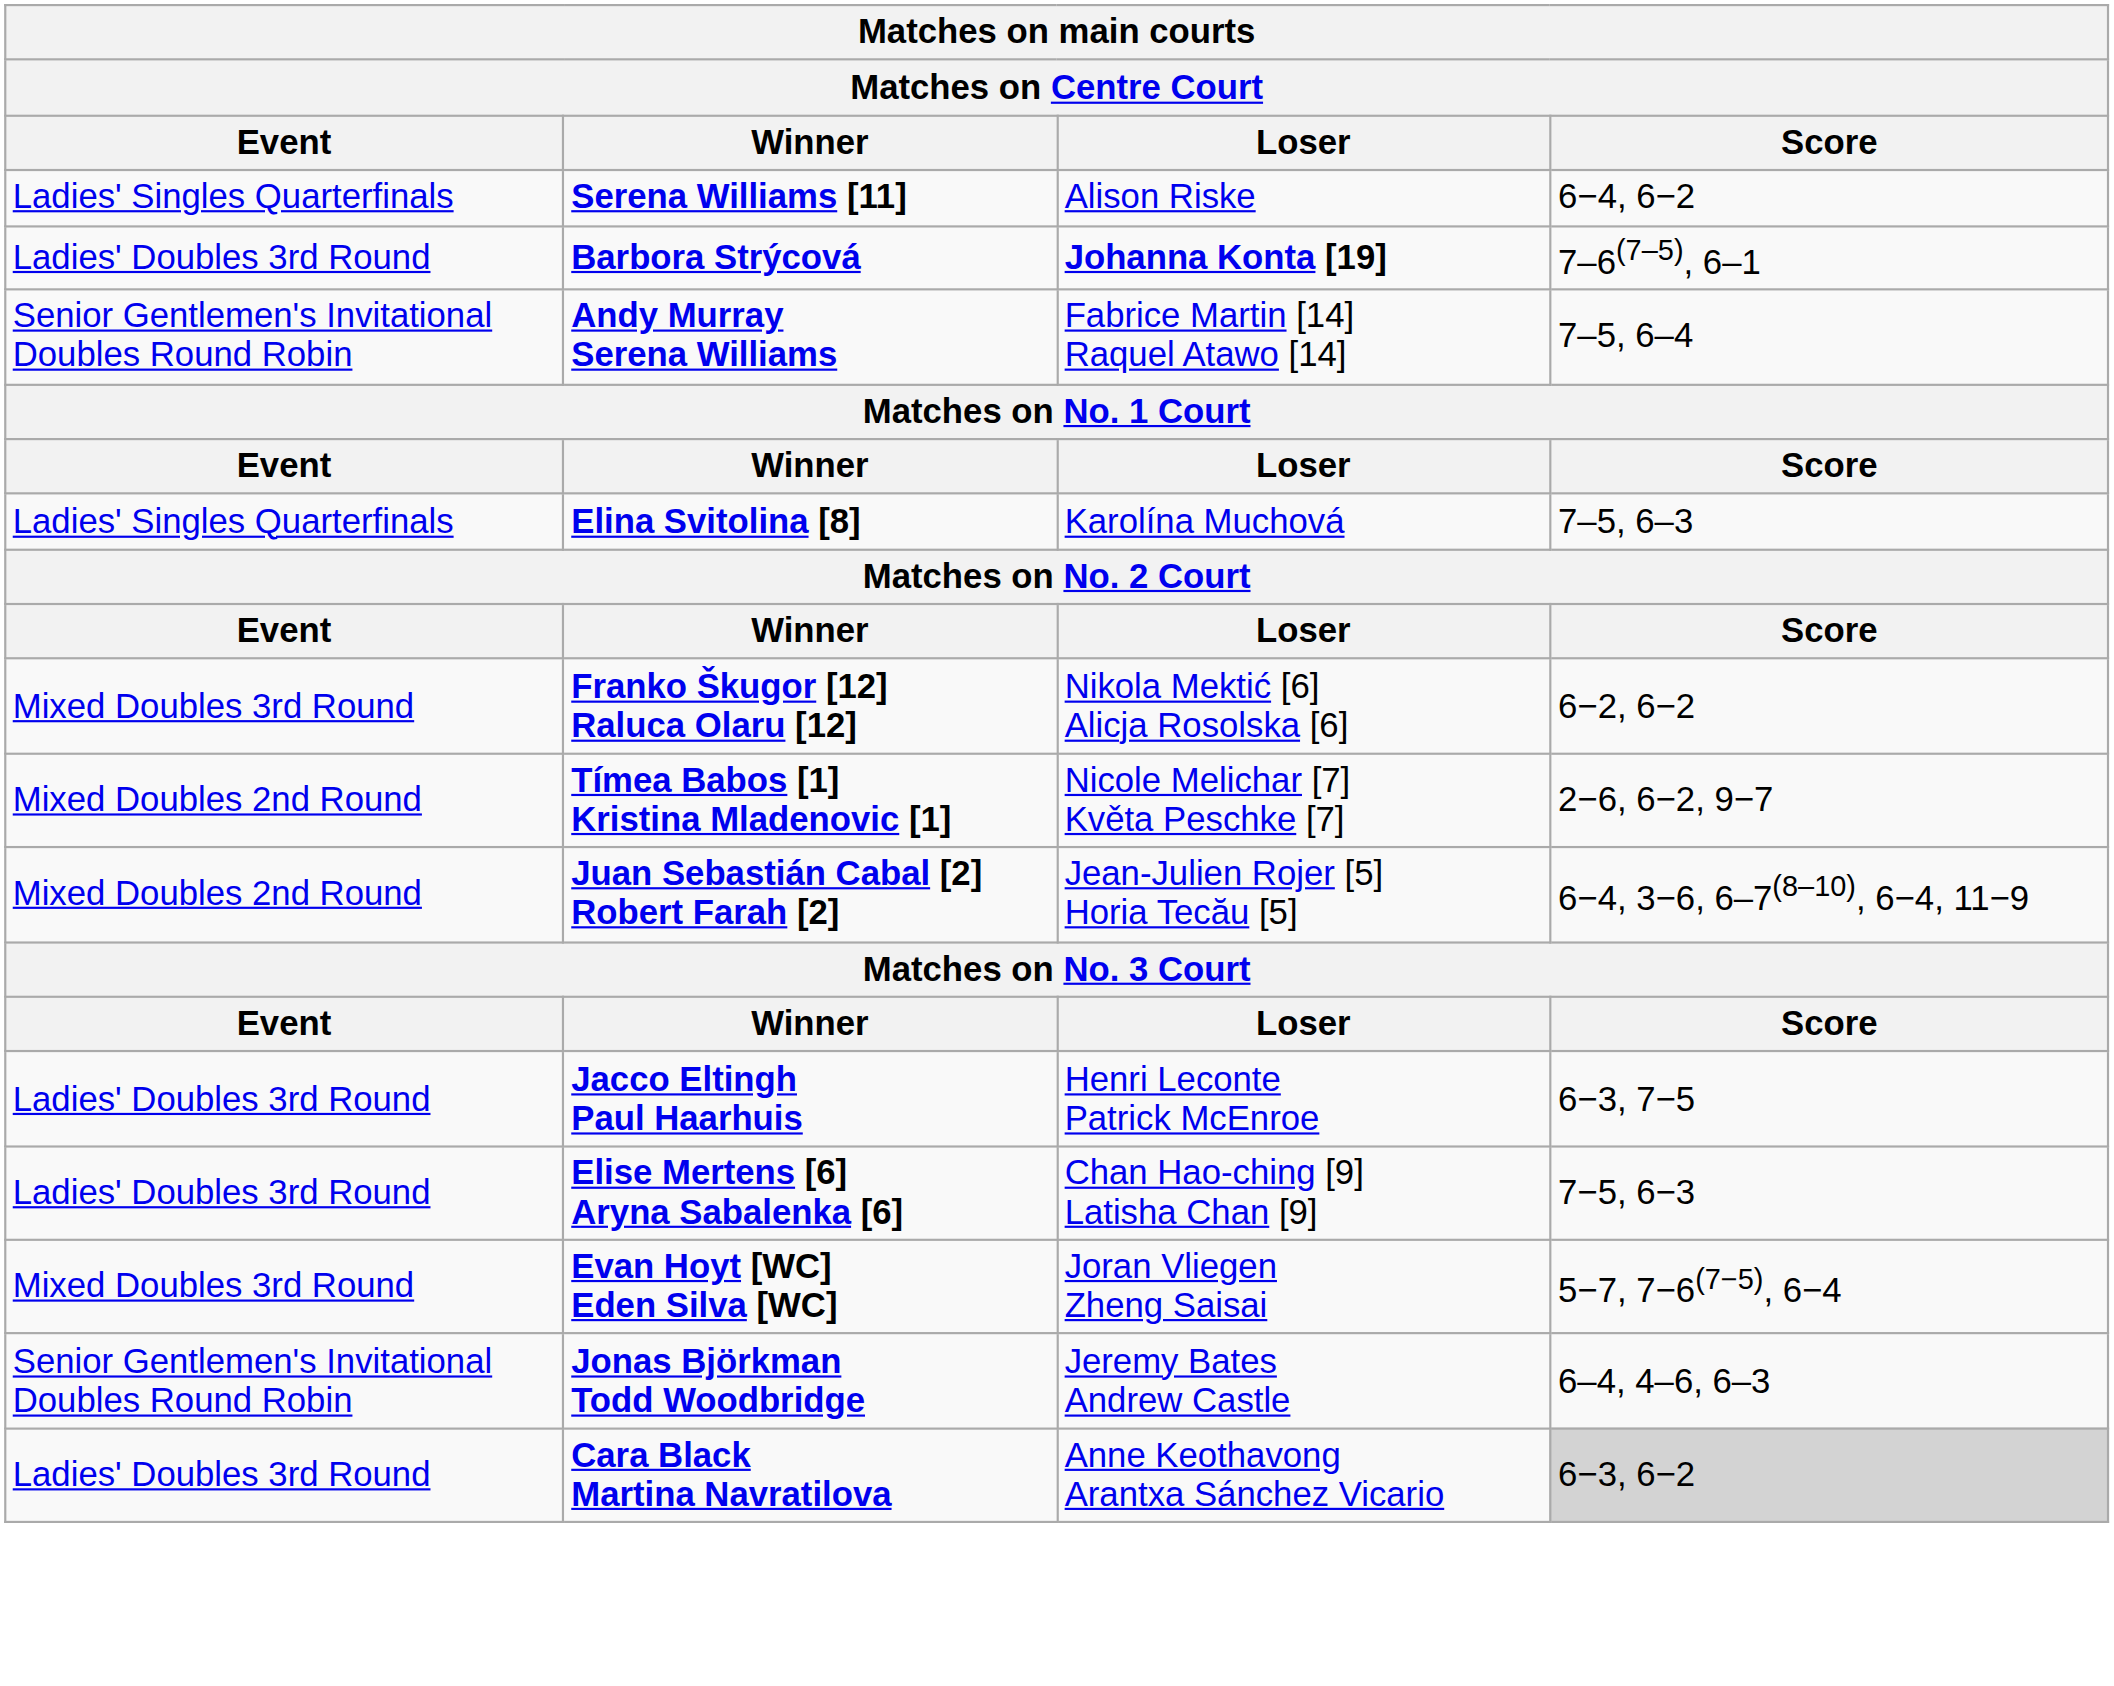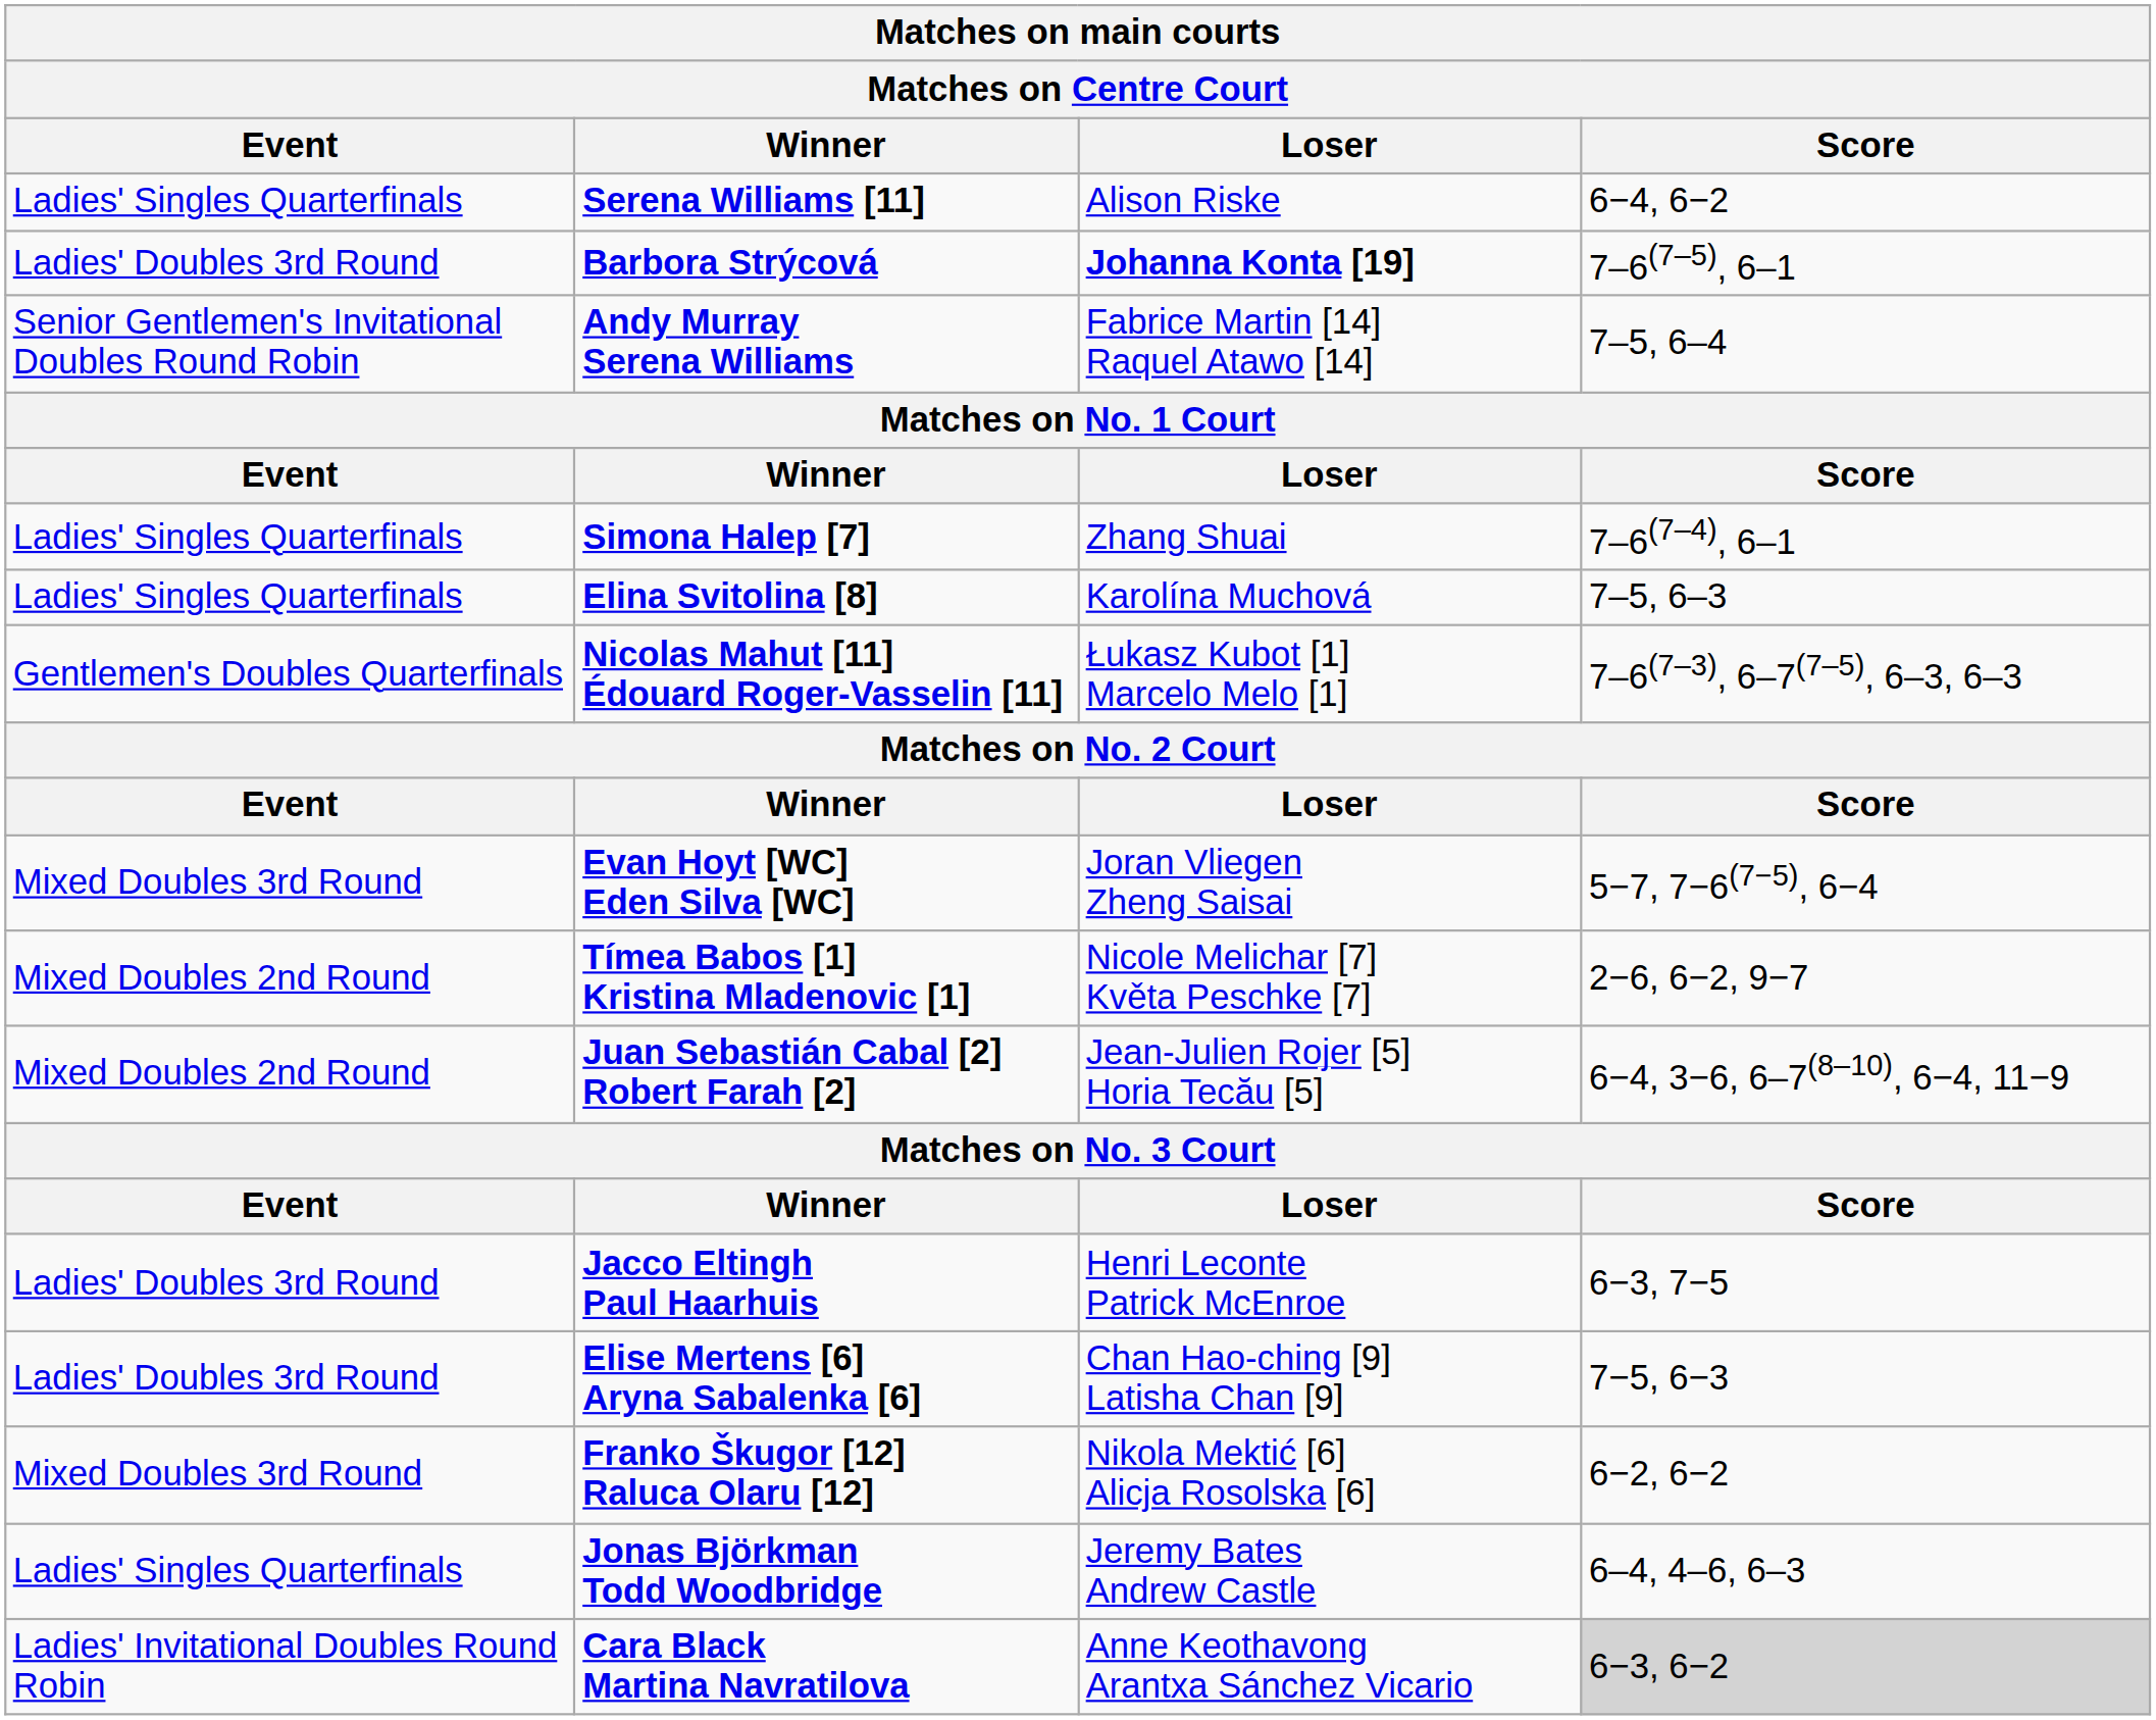 <table class="wikitable collapsible uncollapsed" style="margin:auto;">
 <tr>
 <th colspan="4" style="white-space:nowrap;">Matches on main courts</th>
 </tr>
 <tr>
 <th colspan="4">Matches on <a href='#'>Centre Court</a></th>
 </tr>
 <tr>
 <th width=250>Event</th>
 <th width=220>Winner</th>
 <th width=220>Loser</th>
 <th width=250>Score</th>
 </tr>
 <tr>
 <td><a href='#'>Ladies' Singles Quarterfinals</a></td>
 <td> <strong><a href='#'>Serena Williams</a> [11]</strong></td>
 <td> <a href='#'>Alison Riske</a></td>
 <td>6−4, 6−2</td>
 </tr>
 <tr>
 <td><a href='#'>Ladies' Doubles 3rd Round</a></td>
 <td> <strong><a href='#'>Barbora Strýcová</a></strong></td>
 <td><strong> <a href='#'>Johanna Konta</a> [19]</strong></td>
 <td>7–6<sup>(7–5)</sup>, 6–1</td>
 </tr>
 <tr>
 <td><a href='#'>Senior Gentlemen's Invitational Doubles Round Robin</a></td>
 <td> <strong><a href='#'>Andy Murray</a></strong><br> <strong><a href='#'>Serena Williams</a></strong></td>
 <td> <a href='#'>Fabrice Martin</a> [14] <br> <a href='#'>Raquel Atawo</a> [14]</td>
 <td>7–5, 6–4</td>
 </tr>
 <tr>
 <th colspan="4">Matches on <a href='#'>No. 1 Court</a></th>
 </tr>
 <tr>
 <th width=220>Event</th>
 <th width=220>Winner</th>
 <th width=220>Loser</th>
 <th width=250>Score</th>
 </tr>
 <tr>
 <td><a href='#'>Ladies' Singles Quarterfinals</a></td>
+<td> <strong><a href='#'>Simona Halep</a> [7]</strong></td>
+<td> <a href='#'>Zhang Shuai</a></td>
+<td>7–6<sup>(7–4)</sup>, 6–1</td>
+</tr>
+<tr>
+<td><a href='#'>Ladies' Singles Quarterfinals</a></td>
 <td> <strong><a href='#'>Elina Svitolina</a> [8]</strong></td>
 <td> <a href='#'>Karolína Muchová</a></td>
 <td>7–5, 6–3</td>
+</tr>
+<tr>
+<td><a href='#'>Gentlemen's Doubles Quarterfinals</a></td>
+<td> <strong><a href='#'>Nicolas Mahut</a> [11]</strong> <br>  <strong><a href='#'>Édouard Roger-Vasselin</a> [11]</strong></td>
+<td> <a href='#'>Łukasz Kubot</a> [1] <br>  <a href='#'>Marcelo Melo</a> [1]</td>
+<td>7–6<sup>(7–3)</sup>, 6–7<sup>(7–5)</sup>, 6–3, 6–3</td>
 </tr>
 <tr>
 <th colspan="4">Matches on <a href='#'>No. 2 Court</a></th>
 </tr>
 <tr>
 <th width=220>Event</th>
 <th width=220>Winner</th>
 <th width=220>Loser</th>
 <th width=250>Score</th>
 </tr>
 <tr>
 <td><a href='#'>Mixed Doubles 3rd Round</a></td>
-<td> <strong><a href='#'>Franko Škugor</a> [12]</strong> <br>  <strong><a href='#'>Raluca Olaru</a> [12]</strong></td>
-<td> <a href='#'>Nikola Mektić</a> [6] <br>  <a href='#'>Alicja Rosolska</a> [6]</td>
-<td>6−2, 6−2</td>
+<td> <strong><a href='#'>Evan Hoyt</a> [WC]</strong> <br>  <strong><a href='#'>Eden Silva</a> [WC]</strong></td>
+<td> <a href='#'>Joran Vliegen</a>  <br>  <a href='#'>Zheng Saisai</a></td>
+<td>5−7, 7−6<sup>(7−5)</sup>, 6−4</td>
 </tr>
 <tr>
 <td><a href='#'>Mixed Doubles 2nd Round</a></td>
 <td> <strong><a href='#'>Tímea Babos</a> [1]</strong> <br>  <strong><a href='#'>Kristina Mladenovic</a> [1]</strong></td>
 <td> <a href='#'>Nicole Melichar</a> [7] <br>  <a href='#'>Květa Peschke</a> [7]</td>
 <td>2−6, 6−2, 9−7</td>
 </tr>
 <tr>
 <td><a href='#'>Mixed Doubles 2nd Round</a></td>
 <td> <strong><a href='#'>Juan Sebastián Cabal</a> [2]</strong> <br>  <strong><a href='#'>Robert Farah</a> [2]</strong></td>
 <td> <a href='#'>Jean-Julien Rojer</a> [5] <br>  <a href='#'>Horia Tecău</a> [5]</td>
 <td>6−4, 3−6, 6–7<sup>(8–10)</sup>, 6−4, 11−9</td>
 </tr>
 <tr>
 <th colspan="4">Matches on <a href='#'>No. 3 Court</a></th>
 </tr>
 <tr>
 <th width=220>Event</th>
 <th width=220>Winner</th>
 <th width=220>Loser</th>
 <th width=250>Score</th>
 </tr>
 <tr>
 <td><a href='#'>Ladies' Doubles 3rd Round</a></td>
 <td> <strong><a href='#'>Jacco Eltingh</a></strong> <br>  <strong><a href='#'>Paul Haarhuis</a></strong></td>
 <td> <a href='#'>Henri Leconte</a> <br>  <a href='#'>Patrick McEnroe</a></td>
 <td>6−3, 7−5</td>
 </tr>
 <tr>
 <td><a href='#'>Ladies' Doubles 3rd Round</a></td>
 <td> <strong><a href='#'>Elise Mertens</a> [6]</strong> <br>  <strong><a href='#'>Aryna Sabalenka</a> [6]</strong></td>
 <td> <a href='#'>Chan Hao-ching</a> [9] <br>  <a href='#'>Latisha Chan</a> [9]</td>
 <td>7−5, 6−3</td>
 </tr>
 <tr>
 <td><a href='#'>Mixed Doubles 3rd Round</a></td>
-<td> <strong><a href='#'>Evan Hoyt</a> [WC]</strong> <br>  <strong><a href='#'>Eden Silva</a> [WC]</strong></td>
-<td> <a href='#'>Joran Vliegen</a>  <br>  <a href='#'>Zheng Saisai</a></td>
-<td>5−7, 7−6<sup>(7−5)</sup>, 6−4</td>
+<td> <strong><a href='#'>Franko Škugor</a> [12]</strong> <br>  <strong><a href='#'>Raluca Olaru</a> [12]</strong></td>
+<td> <a href='#'>Nikola Mektić</a> [6] <br>  <a href='#'>Alicja Rosolska</a> [6]</td>
+<td>6−2, 6−2</td>
 </tr>
 <tr>
-<td><a href='#'>Senior Gentlemen's Invitational Doubles Round Robin</a></td>
+<td><a href='#'>Ladies' Singles Quarterfinals</a></td>
 <td> <strong><a href='#'>Jonas Björkman</a></strong> <br>  <strong><a href='#'>Todd Woodbridge</a></strong></td>
 <td> <a href='#'>Jeremy Bates</a> <br>  <a href='#'>Andrew Castle</a></td>
 <td>6–4, 4–6, 6–3</td>
 </tr>
 <tr>
-<td><a href='#'>Ladies' Doubles 3rd Round</a></td>
+<td><a href='#'>Ladies' Invitational Doubles Round Robin</a></td>
 <td> <strong><a href='#'>Cara Black</a></strong> <br>  <strong><a href='#'>Martina Navratilova</a></strong></td>
 <td> <a href='#'>Anne Keothavong</a> <br>  <a href='#'>Arantxa Sánchez Vicario</a></td>
 <td style="background: lightgrey;">6−3, 6−2</td>
 </tr>
 </table>
